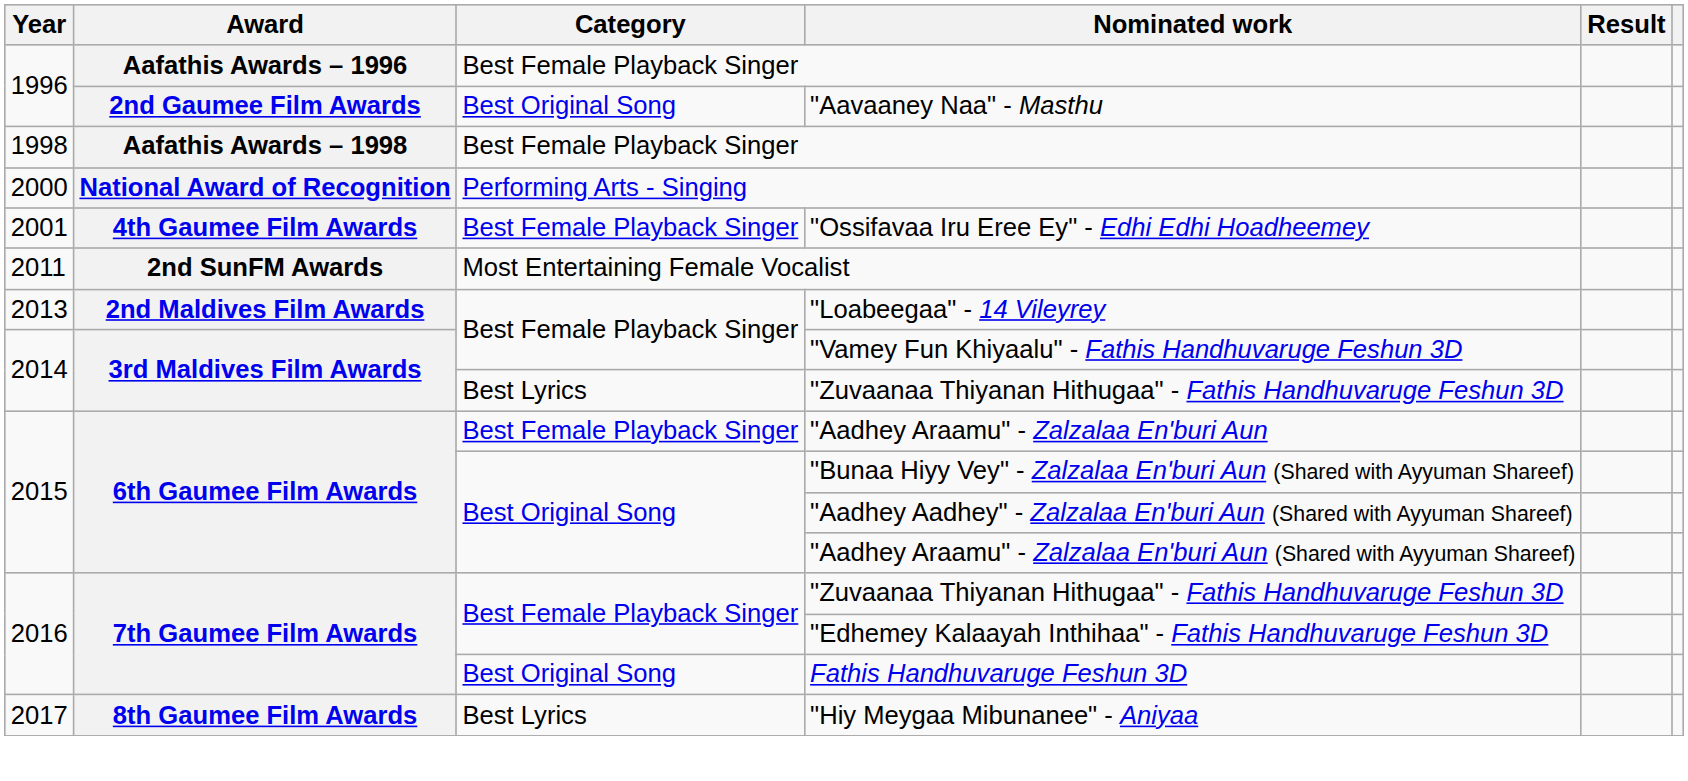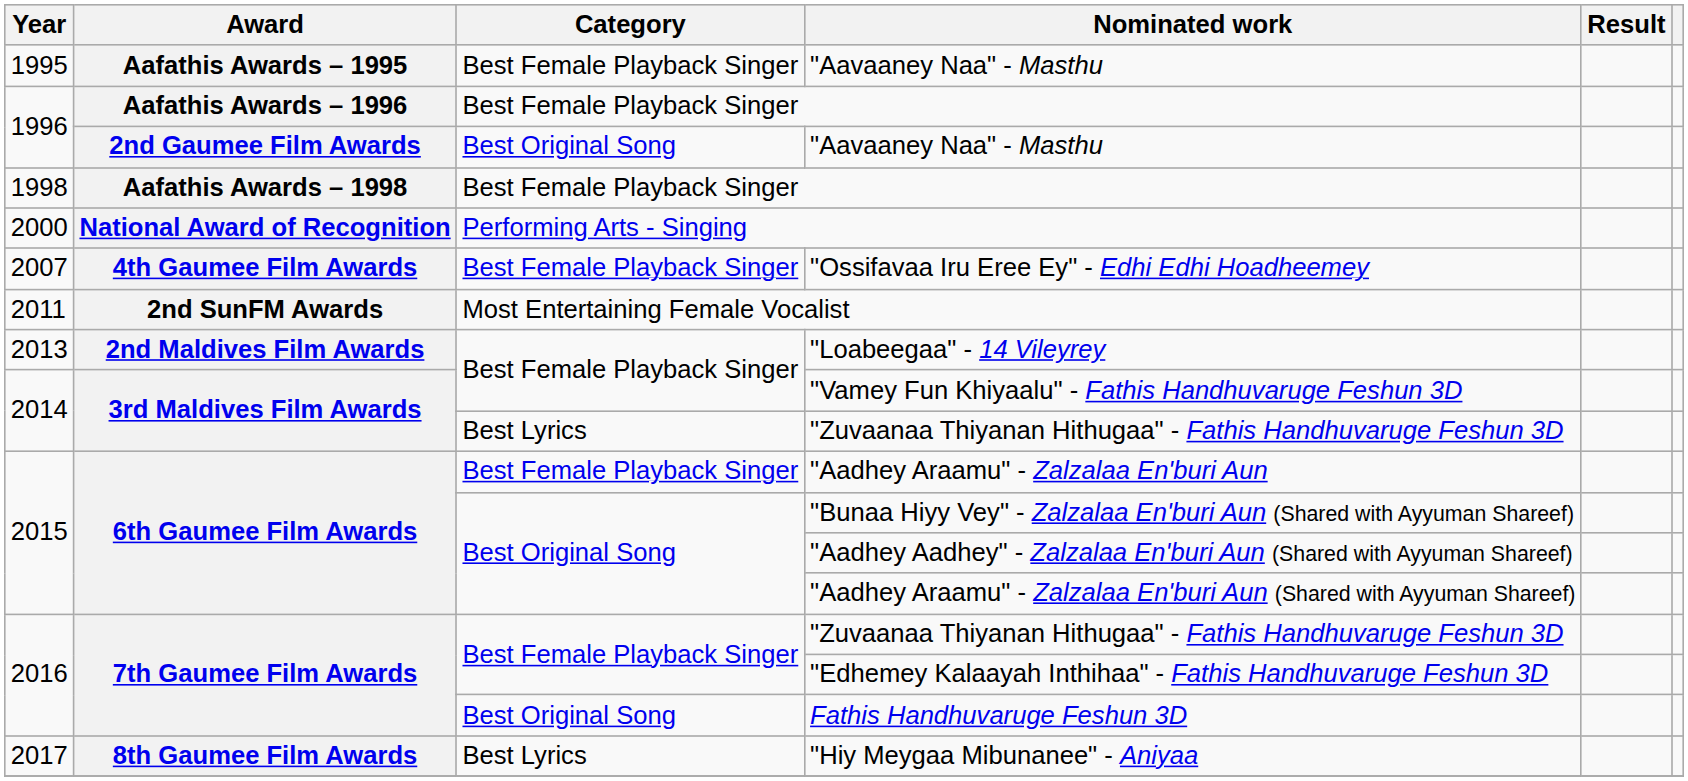 <table class="wikitable plainrowheaders sortable">
 <tr>
 <th scope="col">Year</th>
 <th scope="col">Award</th>
 <th scope="col">Category</th>
 <th scope="col">Nominated work</th>
 <th scope="col">Result</th>
 <th scope="col" class="unsortable"></th>
+</tr>
+<tr>
+<td>1995</td>
+<th scope="row">Aafathis Awards – 1995</th>
+<td>Best Female Playback Singer</td>
+<td>"Aavaaney Naa" - <em>Masthu</em></td>
+<td></td>
+<td style="text-align:center;"></td>
 </tr>
 <tr>
 <td rowspan="2">1996</td>
 <th scope="row">Aafathis Awards – 1996</th>
 <td colspan="2">Best Female Playback Singer</td>
 <td></td>
 <td style="text-align:center;"></td>
 </tr>
 <tr>
 <th scope="row"><a href='#'>2nd Gaumee Film Awards</a></th>
 <td><a href='#'>Best Original Song</a></td>
 <td>"Aavaaney Naa" - <em>Masthu</em></td>
 <td></td>
 <td style="text-align:center;"></td>
 </tr>
 <tr>
 <td>1998</td>
 <th scope="row">Aafathis Awards – 1998</th>
 <td colspan="2">Best Female Playback Singer</td>
 <td></td>
 <td style="text-align:center;"></td>
 </tr>
 <tr>
 <td>2000</td>
 <th scope="row"><a href='#'>National Award of Recognition</a></th>
 <td colspan="2"><a href='#'>Performing Arts - Singing</a></td>
 <td></td>
 <td style="text-align:center;"></td>
 </tr>
 <tr>
-<td>2001</td>
+<td>2007</td>
 <th scope="row"><a href='#'>4th Gaumee Film Awards</a></th>
 <td><a href='#'>Best Female Playback Singer</a></td>
 <td>"Ossifavaa Iru Eree Ey" - <em><a href='#'>Edhi Edhi Hoadheemey</a></em></td>
 <td></td>
 <td style="text-align:center;"></td>
 </tr>
 <tr>
 <td>2011</td>
 <th scope="row">2nd SunFM Awards</th>
 <td colspan="2">Most Entertaining Female Vocalist</td>
 <td></td>
 <td style="text-align:center;"></td>
 </tr>
 <tr>
 <td>2013</td>
 <th scope="row"><a href='#'>2nd Maldives Film Awards</a></th>
 <td rowspan="2">Best Female Playback Singer</td>
 <td>"Loabeegaa" - <em><a href='#'>14 Vileyrey</a></em></td>
 <td></td>
 <td style="text-align:center;"></td>
 </tr>
 <tr>
 <td rowspan="2">2014</td>
 <th scope="row" rowspan="2"><a href='#'>3rd Maldives Film Awards</a></th>
 <td>"Vamey Fun Khiyaalu" - <em><a href='#'>Fathis Handhuvaruge Feshun 3D</a></em></td>
 <td></td>
 <td style="text-align:center;"></td>
 </tr>
 <tr>
 <td>Best Lyrics</td>
 <td>"Zuvaanaa Thiyanan Hithugaa" - <em><a href='#'>Fathis Handhuvaruge Feshun 3D</a></em></td>
 <td></td>
 <td style="text-align:center;"></td>
 </tr>
 <tr>
 <td rowspan="4">2015</td>
 <th scope="row" rowspan="4"><a href='#'>6th Gaumee Film Awards</a></th>
 <td><a href='#'>Best Female Playback Singer</a></td>
 <td>"Aadhey Araamu" - <em><a href='#'>Zalzalaa En'buri Aun</a></em></td>
 <td></td>
 <td style="text-align:center;"></td>
 </tr>
 <tr>
 <td rowspan="3"><a href='#'>Best Original Song</a></td>
 <td>"Bunaa Hiyy Vey" - <em><a href='#'>Zalzalaa En'buri Aun</a></em> <small>(Shared with Ayyuman Shareef)</small></td>
 <td></td>
 <td style="text-align:center;"></td>
 </tr>
 <tr>
 <td>"Aadhey Aadhey" - <em><a href='#'>Zalzalaa En'buri Aun</a></em> <small>(Shared with Ayyuman Shareef)</small></td>
 <td></td>
 <td style="text-align:center;"></td>
 </tr>
 <tr>
 <td>"Aadhey Araamu" - <em><a href='#'>Zalzalaa En'buri Aun</a></em> <small>(Shared with Ayyuman Shareef)</small></td>
 <td></td>
 <td style="text-align:center;"></td>
 </tr>
 <tr>
 <td rowspan="3">2016</td>
 <th scope="row" rowspan="3"><a href='#'>7th Gaumee Film Awards</a></th>
 <td rowspan="2"><a href='#'>Best Female Playback Singer</a></td>
 <td>"Zuvaanaa Thiyanan Hithugaa" - <em><a href='#'>Fathis Handhuvaruge Feshun 3D</a></em></td>
 <td></td>
 <td style="text-align:center;"></td>
 </tr>
 <tr>
 <td>"Edhemey Kalaayah Inthihaa" - <em><a href='#'>Fathis Handhuvaruge Feshun 3D</a></em></td>
 <td></td>
 <td style="text-align:center;"></td>
 </tr>
 <tr>
 <td><a href='#'>Best Original Song</a></td>
 <td><em><a href='#'>Fathis Handhuvaruge Feshun 3D</a></em></td>
 <td></td>
 <td style="text-align:center;"></td>
 </tr>
 <tr>
 <td>2017</td>
 <th scope="row"><a href='#'>8th Gaumee Film Awards</a></th>
 <td>Best Lyrics</td>
 <td>"Hiy Meygaa Mibunanee" - <em><a href='#'>Aniyaa</a></em></td>
 <td></td>
 <td style="text-align:center;"></td>
 </tr>
 <tr>
 </tr>
 </table>
